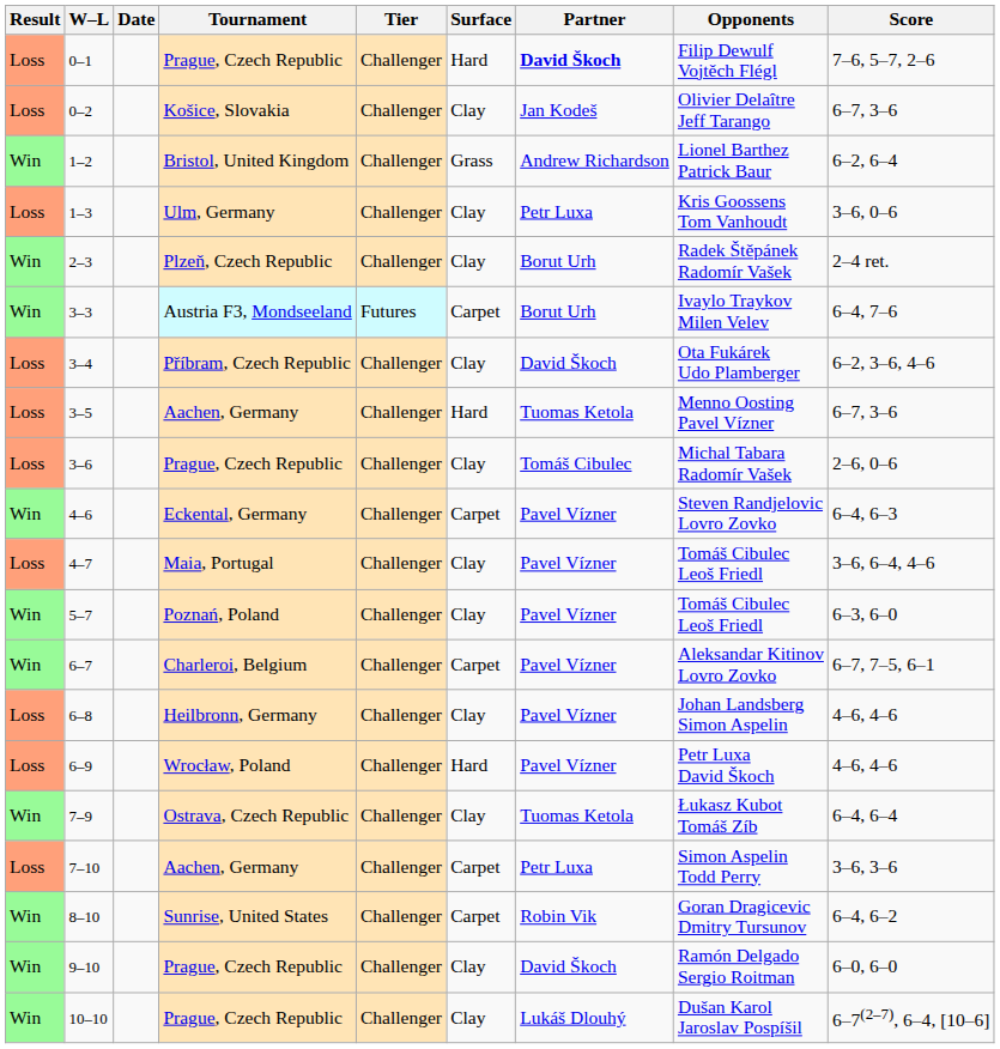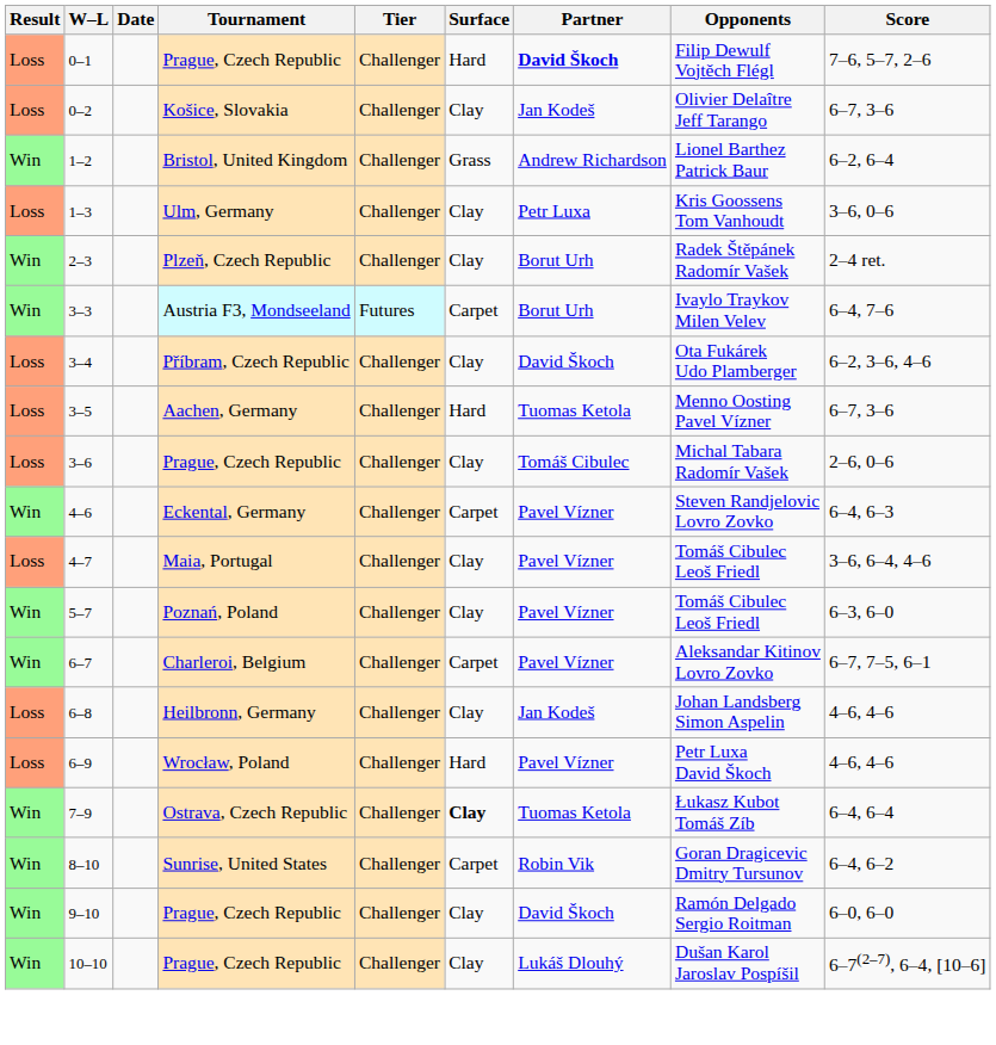 <table class="sortable wikitable">
 <tr>
 <th>Result</th>
 <th class="unsortable">W–L</th>
 <th>Date</th>
 <th>Tournament</th>
 <th>Tier</th>
 <th>Surface</th>
 <th>Partner</th>
 <th>Opponents</th>
 <th class="unsortable">Score</th>
 </tr>
 <tr>
 <td style="background:#ffa07a;">Loss</td>
 <td><small>0–1</small></td>
 <td></td>
 <td style="background:moccasin;"><a href='#'>Prague</a>, Czech Republic</td>
 <td style="background:moccasin;">Challenger</td>
 <td>Hard</td>
 <td><strong> <a href='#'>David Škoch</a></strong></td>
 <td> <a href='#'>Filip Dewulf</a> <br>  <a href='#'>Vojtěch Flégl</a></td>
 <td>7–6, 5–7, 2–6</td>
 </tr>
 <tr>
 <td style="background:#ffa07a;">Loss</td>
 <td><small>0–2</small></td>
 <td></td>
 <td style="background:moccasin;"><a href='#'>Košice</a>, Slovakia</td>
 <td style="background:moccasin;">Challenger</td>
 <td>Clay</td>
 <td> <a href='#'>Jan Kodeš</a></td>
 <td> <a href='#'>Olivier Delaître</a> <br>  <a href='#'>Jeff Tarango</a></td>
 <td>6–7, 3–6</td>
 </tr>
 <tr>
 <td style="background:#98fb98;">Win</td>
 <td><small>1–2</small></td>
 <td></td>
 <td style="background:moccasin;"><a href='#'>Bristol</a>, United Kingdom</td>
 <td style="background:moccasin;">Challenger</td>
 <td>Grass</td>
 <td> <a href='#'>Andrew Richardson</a></td>
 <td> <a href='#'>Lionel Barthez</a> <br>  <a href='#'>Patrick Baur</a></td>
 <td>6–2, 6–4</td>
 </tr>
 <tr>
 <td style="background:#ffa07a;">Loss</td>
 <td><small>1–3</small></td>
 <td></td>
 <td style="background:moccasin;"><a href='#'>Ulm</a>, Germany</td>
 <td style="background:moccasin;">Challenger</td>
 <td>Clay</td>
 <td> <a href='#'>Petr Luxa</a></td>
 <td> <a href='#'>Kris Goossens</a> <br>  <a href='#'>Tom Vanhoudt</a></td>
 <td>3–6, 0–6</td>
 </tr>
 <tr>
 <td style="background:#98fb98;">Win</td>
 <td><small>2–3</small></td>
 <td></td>
 <td style="background:moccasin;"><a href='#'>Plzeň</a>, Czech Republic</td>
 <td style="background:moccasin;">Challenger</td>
 <td>Clay</td>
 <td> <a href='#'>Borut Urh</a></td>
 <td> <a href='#'>Radek Štěpánek</a> <br>  <a href='#'>Radomír Vašek</a></td>
 <td>2–4 ret.</td>
 </tr>
 <tr>
 <td style="background:#98fb98;">Win</td>
 <td><small>3–3</small></td>
 <td></td>
 <td style="background:#cffcff;">Austria F3, <a href='#'>Mondseeland</a></td>
 <td style="background:#cffcff;">Futures</td>
 <td>Carpet</td>
 <td> <a href='#'>Borut Urh</a></td>
 <td> <a href='#'>Ivaylo Traykov</a> <br>  <a href='#'>Milen Velev</a></td>
 <td>6–4, 7–6</td>
 </tr>
 <tr>
 <td style="background:#ffa07a;">Loss</td>
 <td><small>3–4</small></td>
 <td></td>
 <td style="background:moccasin;"><a href='#'>Příbram</a>, Czech Republic</td>
 <td style="background:moccasin;">Challenger</td>
 <td>Clay</td>
 <td> <a href='#'>David Škoch</a></td>
 <td> <a href='#'>Ota Fukárek</a> <br>  <a href='#'>Udo Plamberger</a></td>
 <td>6–2, 3–6, 4–6</td>
 </tr>
 <tr>
 <td style="background:#ffa07a;">Loss</td>
 <td><small>3–5</small></td>
 <td></td>
 <td style="background:moccasin;"><a href='#'>Aachen</a>, Germany</td>
 <td style="background:moccasin;">Challenger</td>
 <td>Hard</td>
 <td> <a href='#'>Tuomas Ketola</a></td>
 <td> <a href='#'>Menno Oosting</a> <br>  <a href='#'>Pavel Vízner</a></td>
 <td>6–7, 3–6</td>
 </tr>
 <tr>
 <td style="background:#ffa07a;">Loss</td>
 <td><small>3–6</small></td>
 <td></td>
 <td style="background:moccasin;"><a href='#'>Prague</a>, Czech Republic</td>
 <td style="background:moccasin;">Challenger</td>
 <td>Clay</td>
 <td> <a href='#'>Tomáš Cibulec</a></td>
 <td> <a href='#'>Michal Tabara</a> <br>  <a href='#'>Radomír Vašek</a></td>
 <td>2–6, 0–6</td>
 </tr>
 <tr>
 <td style="background:#98fb98;">Win</td>
 <td><small>4–6</small></td>
 <td></td>
 <td style="background:moccasin;"><a href='#'>Eckental</a>, Germany</td>
 <td style="background:moccasin;">Challenger</td>
 <td>Carpet</td>
 <td> <a href='#'>Pavel Vízner</a></td>
 <td> <a href='#'>Steven Randjelovic</a> <br>  <a href='#'>Lovro Zovko</a></td>
 <td>6–4, 6–3</td>
 </tr>
 <tr>
 <td style="background:#ffa07a;">Loss</td>
 <td><small>4–7</small></td>
 <td></td>
 <td style="background:moccasin;"><a href='#'>Maia</a>, Portugal</td>
 <td style="background:moccasin;">Challenger</td>
 <td>Clay</td>
 <td> <a href='#'>Pavel Vízner</a></td>
 <td> <a href='#'>Tomáš Cibulec</a> <br>  <a href='#'>Leoš Friedl</a></td>
 <td>3–6, 6–4, 4–6</td>
 </tr>
 <tr>
 <td style="background:#98fb98;">Win</td>
 <td><small>5–7</small></td>
 <td></td>
 <td style="background:moccasin;"><a href='#'>Poznań</a>, Poland</td>
 <td style="background:moccasin;">Challenger</td>
 <td>Clay</td>
 <td> <a href='#'>Pavel Vízner</a></td>
 <td> <a href='#'>Tomáš Cibulec</a> <br>  <a href='#'>Leoš Friedl</a></td>
 <td>6–3, 6–0</td>
 </tr>
 <tr>
 <td style="background:#98fb98;">Win</td>
 <td><small>6–7</small></td>
 <td></td>
 <td style="background:moccasin;"><a href='#'>Charleroi</a>, Belgium</td>
 <td style="background:moccasin;">Challenger</td>
 <td>Carpet</td>
 <td> <a href='#'>Pavel Vízner</a></td>
 <td> <a href='#'>Aleksandar Kitinov</a> <br>  <a href='#'>Lovro Zovko</a></td>
 <td>6–7, 7–5, 6–1</td>
 </tr>
 <tr>
 <td style="background:#ffa07a;">Loss</td>
 <td><small>6–8</small></td>
 <td></td>
 <td style="background:moccasin;"><a href='#'>Heilbronn</a>, Germany</td>
 <td style="background:moccasin;">Challenger</td>
 <td>Clay</td>
-<td> <a href='#'>Pavel Vízner</a></td>
+<td> <a href='#'>Jan Kodeš</a></td>
 <td> <a href='#'>Johan Landsberg</a> <br>  <a href='#'>Simon Aspelin</a></td>
 <td>4–6, 4–6</td>
 </tr>
 <tr>
 <td style="background:#ffa07a;">Loss</td>
 <td><small>6–9</small></td>
 <td></td>
 <td style="background:moccasin;"><a href='#'>Wrocław</a>, Poland</td>
 <td style="background:moccasin;">Challenger</td>
 <td>Hard</td>
 <td> <a href='#'>Pavel Vízner</a></td>
 <td> <a href='#'>Petr Luxa</a> <br>  <a href='#'>David Škoch</a></td>
 <td>4–6, 4–6</td>
 </tr>
 <tr>
 <td style="background:#98fb98;">Win</td>
 <td><small>7–9</small></td>
 <td></td>
 <td style="background:moccasin;"><a href='#'>Ostrava</a>, Czech Republic</td>
 <td style="background:moccasin;">Challenger</td>
-<td>Clay</td>
+<td><strong>Clay</strong></td>
 <td> <a href='#'>Tuomas Ketola</a></td>
 <td> <a href='#'>Łukasz Kubot</a> <br>  <a href='#'>Tomáš Zíb</a></td>
 <td>6–4, 6–4</td>
-</tr>
-<tr>
-<td style="background:#ffa07a;">Loss</td>
-<td><small>7–10</small></td>
-<td></td>
-<td style="background:moccasin;"><a href='#'>Aachen</a>, Germany</td>
-<td style="background:moccasin;">Challenger</td>
-<td>Carpet</td>
-<td> <a href='#'>Petr Luxa</a></td>
-<td> <a href='#'>Simon Aspelin</a> <br>  <a href='#'>Todd Perry</a></td>
-<td>3–6, 3–6</td>
 </tr>
 <tr>
 <td style="background:#98fb98;">Win</td>
 <td><small>8–10</small></td>
 <td></td>
 <td style="background:moccasin;"><a href='#'>Sunrise</a>, United States</td>
 <td style="background:moccasin;">Challenger</td>
 <td>Carpet</td>
 <td> <a href='#'>Robin Vik</a></td>
 <td> <a href='#'>Goran Dragicevic</a> <br>  <a href='#'>Dmitry Tursunov</a></td>
 <td>6–4, 6–2</td>
 </tr>
 <tr>
 <td style="background:#98fb98;">Win</td>
 <td><small>9–10</small></td>
 <td></td>
 <td style="background:moccasin;"><a href='#'>Prague</a>, Czech Republic</td>
 <td style="background:moccasin;">Challenger</td>
 <td>Clay</td>
 <td> <a href='#'>David Škoch</a></td>
 <td> <a href='#'>Ramón Delgado</a> <br>  <a href='#'>Sergio Roitman</a></td>
 <td>6–0, 6–0</td>
 </tr>
 <tr>
 <td style="background:#98fb98;">Win</td>
 <td><small>10–10</small></td>
 <td></td>
 <td style="background:moccasin;"><a href='#'>Prague</a>, Czech Republic</td>
 <td style="background:moccasin;">Challenger</td>
 <td>Clay</td>
 <td> <a href='#'>Lukáš Dlouhý</a></td>
 <td> <a href='#'>Dušan Karol</a> <br>  <a href='#'>Jaroslav Pospíšil</a></td>
 <td>6–7<sup>(2–7)</sup>, 6–4, [10–6]</td>
 </tr>
 </table>
